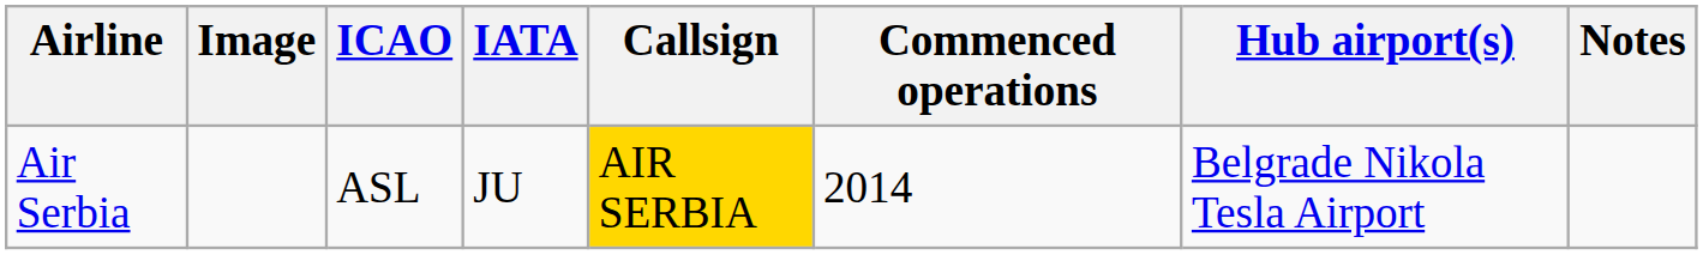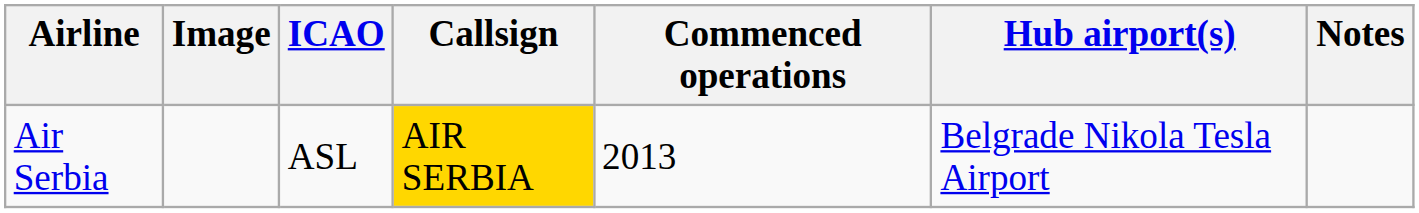 <table class="wikitable sortable">
 <tr valign=top align=left>
 <th>Airline</th>
 <th>Image</th>
 <th><a href='#'>ICAO</a></th>
-<th><a href='#'>IATA</a></th>
 <th>Callsign</th>
 <th>Commenced operations</th>
 <th><a href='#'>Hub airport(s)</a></th>
 <th>Notes</th>
 </tr>
 <tr>
 <td><a href='#'>Air Serbia</a></td>
 <td></td>
 <td>ASL</td>
-<td>JU</td>
 <td style="background: gold;">AIR SERBIA</td>
-<td>2014</td>
+<td>2013</td>
 <td><a href='#'>Belgrade Nikola Tesla Airport</a></td>
 <td></td>
 </tr>
 </table>
